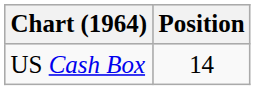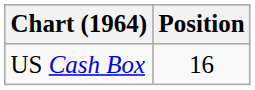 <table class="wikitable">
 <tr>
 <th>Chart (1964)</th>
 <th>Position</th>
 </tr>
 <tr>
 <td>US <a href='#'><em>Cash Box</em></a></td>
-<td align="center">14</td>
+<td align="center">16</td>
 </tr>
 </table>
